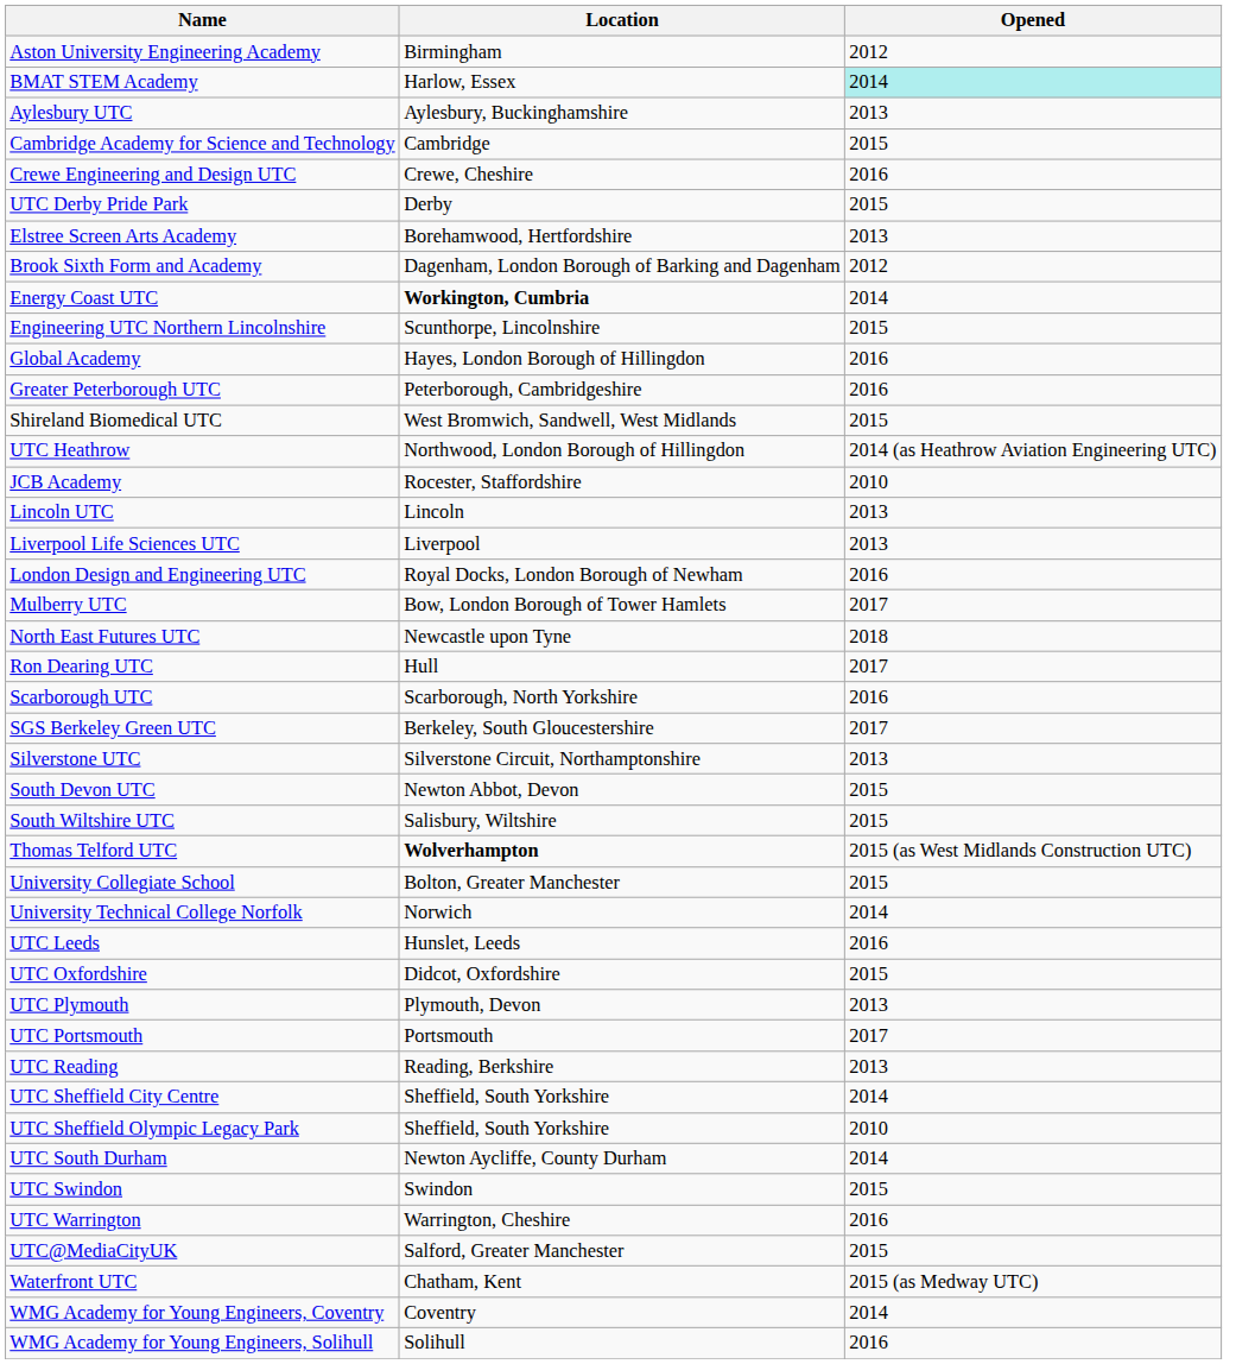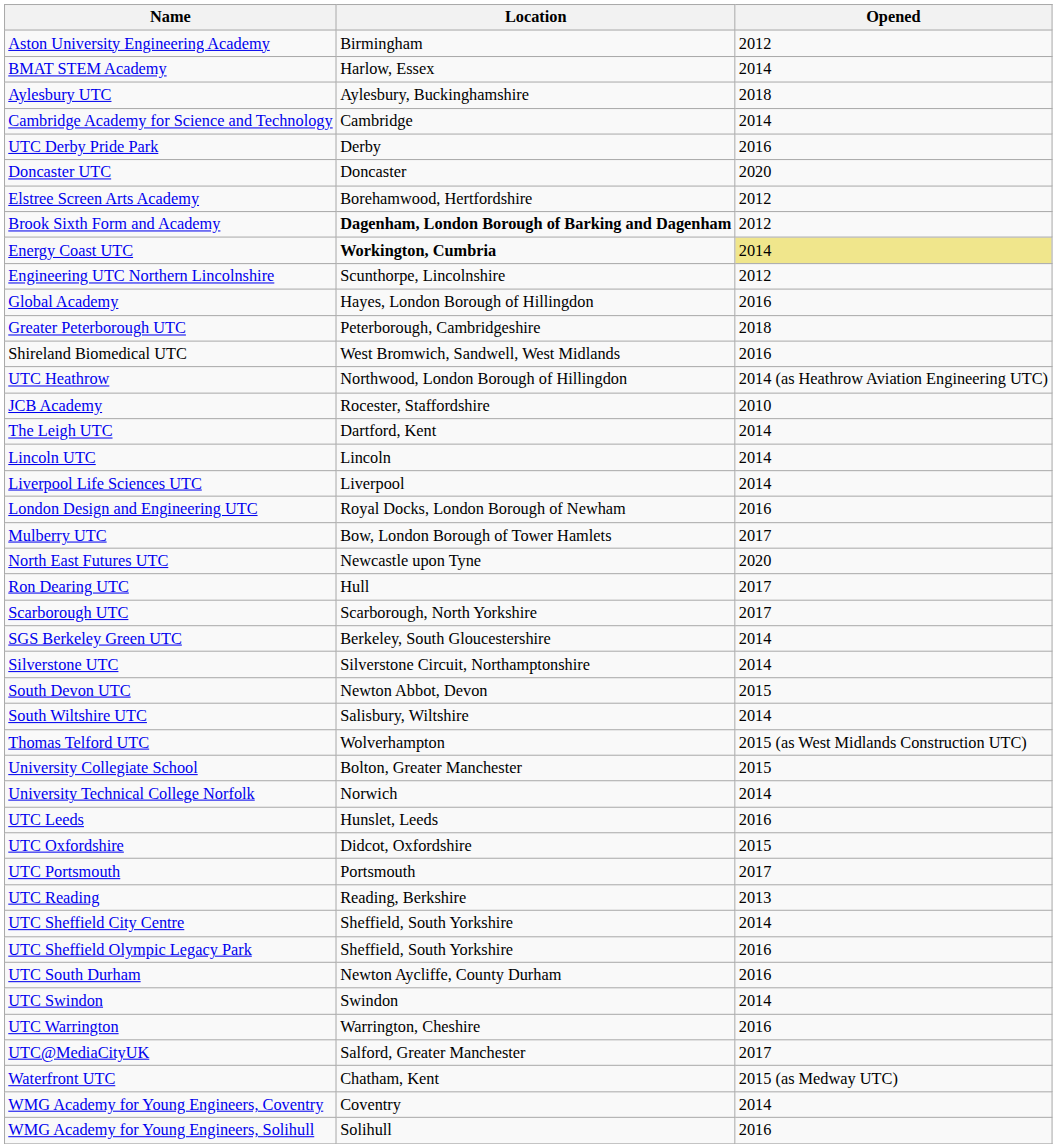 <table class="wikitable">
 <tr>
 <th>Name</th>
 <th>Location</th>
 <th>Opened</th>
 </tr>
 <tr>
 <td><a href='#'>Aston University Engineering Academy</a></td>
 <td>Birmingham</td>
 <td>2012</td>
 </tr>
 <tr>
 <td><a href='#'>BMAT STEM Academy</a></td>
 <td>Harlow, Essex</td>
-<td style="background: paleturquoise;">2014</td>
+<td>2014</td>
 </tr>
 <tr>
 <td><a href='#'>Aylesbury UTC</a></td>
 <td>Aylesbury, Buckinghamshire</td>
-<td>2013</td>
+<td>2018</td>
 </tr>
 <tr>
 <td><a href='#'>Cambridge Academy for Science and Technology</a></td>
 <td>Cambridge</td>
-<td>2015</td>
-</tr>
-<tr>
-<td><a href='#'>Crewe Engineering and Design UTC</a></td>
-<td>Crewe, Cheshire</td>
-<td>2016</td>
+<td>2014</td>
 </tr>
 <tr>
 <td><a href='#'>UTC Derby Pride Park</a></td>
 <td>Derby</td>
-<td>2015</td>
+<td>2016</td>
+</tr>
+<tr>
+<td><a href='#'>Doncaster UTC</a></td>
+<td>Doncaster</td>
+<td>2020</td>
 </tr>
 <tr>
 <td><a href='#'>Elstree Screen Arts Academy</a></td>
 <td>Borehamwood, Hertfordshire</td>
-<td>2013</td>
+<td>2012</td>
 </tr>
 <tr>
 <td><a href='#'>Brook Sixth Form and Academy</a></td>
-<td>Dagenham, London Borough of Barking and Dagenham</td>
+<td><strong>Dagenham, London Borough of Barking and Dagenham</strong></td>
 <td>2012</td>
 </tr>
 <tr>
 <td><a href='#'>Energy Coast UTC</a></td>
 <td><strong>Workington, Cumbria</strong></td>
-<td>2014</td>
+<td style="background: khaki;">2014</td>
 </tr>
 <tr>
 <td><a href='#'>Engineering UTC Northern Lincolnshire</a></td>
 <td>Scunthorpe, Lincolnshire</td>
-<td>2015</td>
+<td>2012</td>
 </tr>
 <tr>
 <td><a href='#'>Global Academy</a></td>
 <td>Hayes, London Borough of Hillingdon</td>
 <td>2016</td>
 </tr>
 <tr>
 <td><a href='#'>Greater Peterborough UTC</a></td>
 <td>Peterborough, Cambridgeshire</td>
-<td>2016</td>
+<td>2018</td>
 </tr>
 <tr>
 <td>Shireland Biomedical UTC</td>
 <td>West Bromwich, Sandwell, West Midlands</td>
-<td>2015</td>
+<td>2016</td>
 </tr>
 <tr>
 <td><a href='#'>UTC Heathrow</a></td>
 <td>Northwood, London Borough of Hillingdon</td>
 <td>2014 (as Heathrow Aviation Engineering UTC)</td>
 </tr>
 <tr>
 <td><a href='#'>JCB Academy</a></td>
 <td>Rocester, Staffordshire</td>
 <td>2010</td>
 </tr>
 <tr>
+<td><a href='#'>The Leigh UTC</a></td>
+<td>Dartford, Kent</td>
+<td>2014</td>
+</tr>
+<tr>
 <td><a href='#'>Lincoln UTC</a></td>
 <td>Lincoln</td>
-<td>2013</td>
+<td>2014</td>
 </tr>
 <tr>
 <td><a href='#'>Liverpool Life Sciences UTC</a></td>
 <td>Liverpool</td>
-<td>2013</td>
+<td>2014</td>
 </tr>
 <tr>
 <td><a href='#'>London Design and Engineering UTC</a></td>
 <td>Royal Docks, London Borough of Newham</td>
 <td>2016</td>
 </tr>
 <tr>
 <td><a href='#'>Mulberry UTC</a></td>
 <td>Bow, London Borough of Tower Hamlets</td>
 <td>2017</td>
 </tr>
 <tr>
 <td><a href='#'>North East Futures UTC</a></td>
 <td>Newcastle upon Tyne</td>
-<td>2018</td>
+<td>2020</td>
 </tr>
 <tr>
 <td><a href='#'>Ron Dearing UTC</a></td>
 <td>Hull</td>
 <td>2017</td>
 </tr>
 <tr>
 <td><a href='#'>Scarborough UTC</a></td>
 <td>Scarborough, North Yorkshire</td>
-<td>2016</td>
+<td>2017</td>
 </tr>
 <tr>
 <td><a href='#'>SGS Berkeley Green UTC</a></td>
 <td>Berkeley, South Gloucestershire</td>
-<td>2017</td>
+<td>2014</td>
 </tr>
 <tr>
 <td><a href='#'>Silverstone UTC</a></td>
 <td>Silverstone Circuit, Northamptonshire</td>
-<td>2013</td>
+<td>2014</td>
 </tr>
 <tr>
 <td><a href='#'>South Devon UTC</a></td>
 <td>Newton Abbot, Devon</td>
 <td>2015</td>
 </tr>
 <tr>
 <td><a href='#'>South Wiltshire UTC</a></td>
 <td>Salisbury, Wiltshire</td>
-<td>2015</td>
+<td>2014</td>
 </tr>
 <tr>
 <td><a href='#'>Thomas Telford UTC</a></td>
-<td><strong>Wolverhampton</strong></td>
+<td>Wolverhampton</td>
 <td>2015 (as West Midlands Construction UTC)</td>
 </tr>
 <tr>
 <td><a href='#'>University Collegiate School</a></td>
 <td>Bolton, Greater Manchester</td>
 <td>2015</td>
 </tr>
 <tr>
 <td><a href='#'>University Technical College Norfolk</a></td>
 <td>Norwich</td>
 <td>2014</td>
 </tr>
 <tr>
 <td><a href='#'>UTC Leeds</a></td>
 <td>Hunslet, Leeds</td>
 <td>2016</td>
 </tr>
 <tr>
 <td><a href='#'>UTC Oxfordshire</a></td>
 <td>Didcot, Oxfordshire</td>
 <td>2015</td>
 </tr>
 <tr>
-<td><a href='#'>UTC Plymouth</a></td>
-<td>Plymouth, Devon</td>
-<td>2013</td>
-</tr>
-<tr>
 <td><a href='#'>UTC Portsmouth</a></td>
 <td>Portsmouth</td>
 <td>2017</td>
 </tr>
 <tr>
 <td><a href='#'>UTC Reading</a></td>
 <td>Reading, Berkshire</td>
 <td>2013</td>
 </tr>
 <tr>
 <td><a href='#'>UTC Sheffield City Centre</a></td>
 <td>Sheffield, South Yorkshire</td>
 <td>2014</td>
 </tr>
 <tr>
 <td><a href='#'>UTC Sheffield Olympic Legacy Park</a></td>
 <td>Sheffield, South Yorkshire</td>
-<td>2010</td>
+<td>2016</td>
 </tr>
 <tr>
 <td><a href='#'>UTC South Durham</a></td>
 <td>Newton Aycliffe, County Durham</td>
-<td>2014</td>
+<td>2016</td>
 </tr>
 <tr>
 <td><a href='#'>UTC Swindon</a></td>
 <td>Swindon</td>
-<td>2015</td>
+<td>2014</td>
 </tr>
 <tr>
 <td><a href='#'>UTC Warrington</a></td>
 <td>Warrington, Cheshire</td>
 <td>2016</td>
 </tr>
 <tr>
 <td><a href='#'>UTC@MediaCityUK</a></td>
 <td>Salford, Greater Manchester</td>
-<td>2015</td>
+<td>2017</td>
 </tr>
 <tr>
 <td><a href='#'>Waterfront UTC</a></td>
 <td>Chatham, Kent</td>
 <td>2015 (as Medway UTC)</td>
 </tr>
 <tr>
 <td><a href='#'>WMG Academy for Young Engineers, Coventry</a></td>
 <td>Coventry</td>
 <td>2014</td>
 </tr>
 <tr>
 <td><a href='#'>WMG Academy for Young Engineers, Solihull</a></td>
 <td>Solihull</td>
 <td>2016</td>
 </tr>
 </table>
